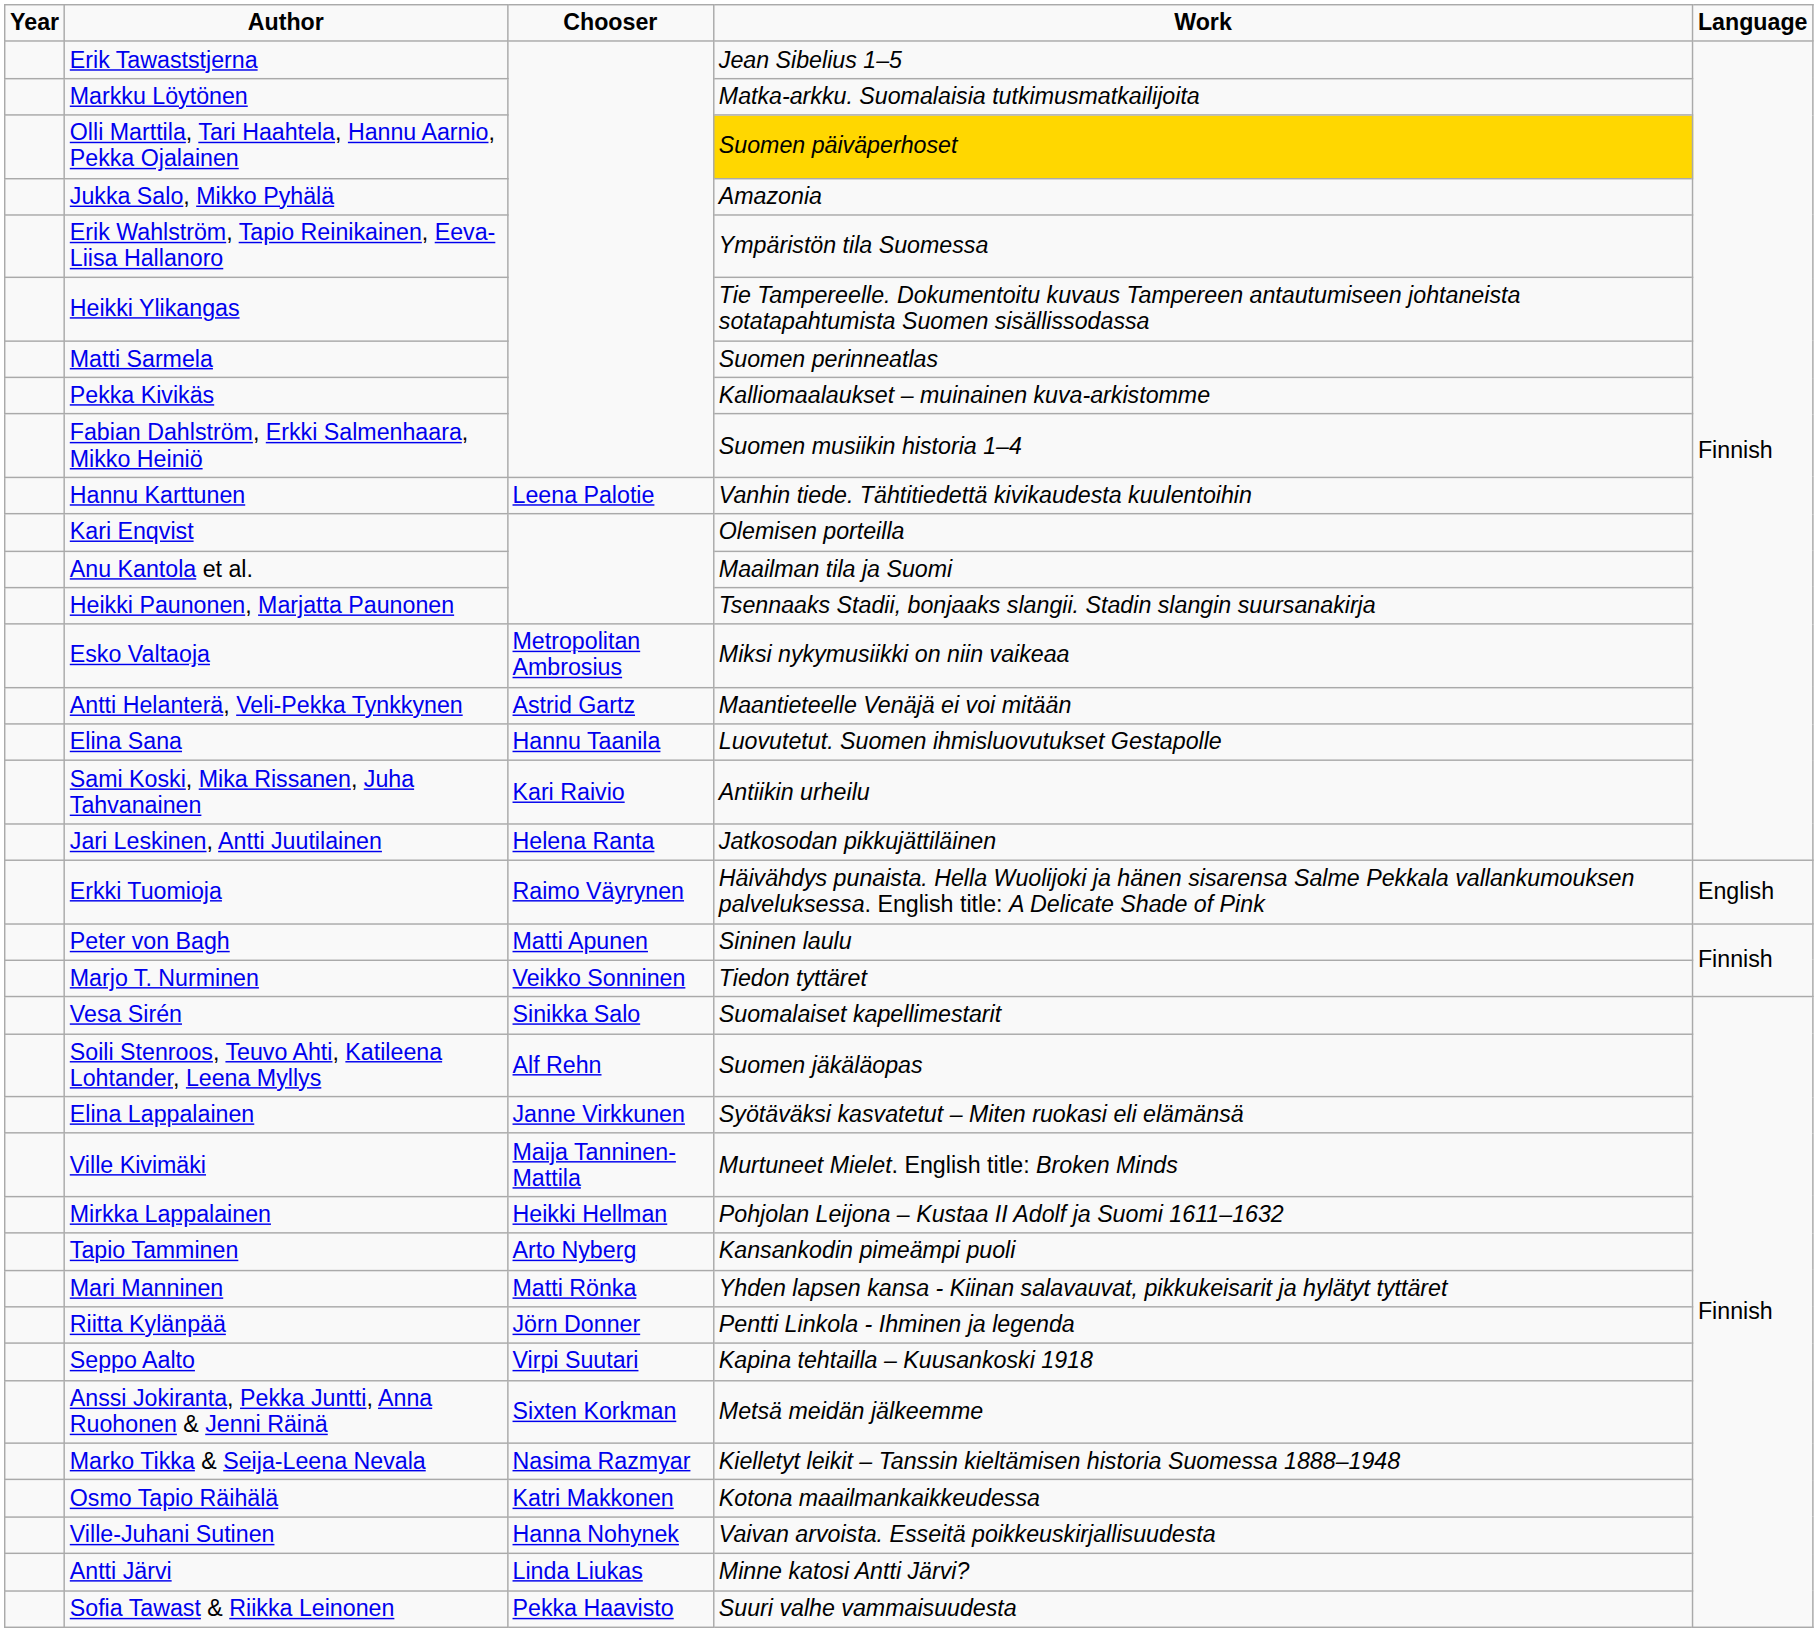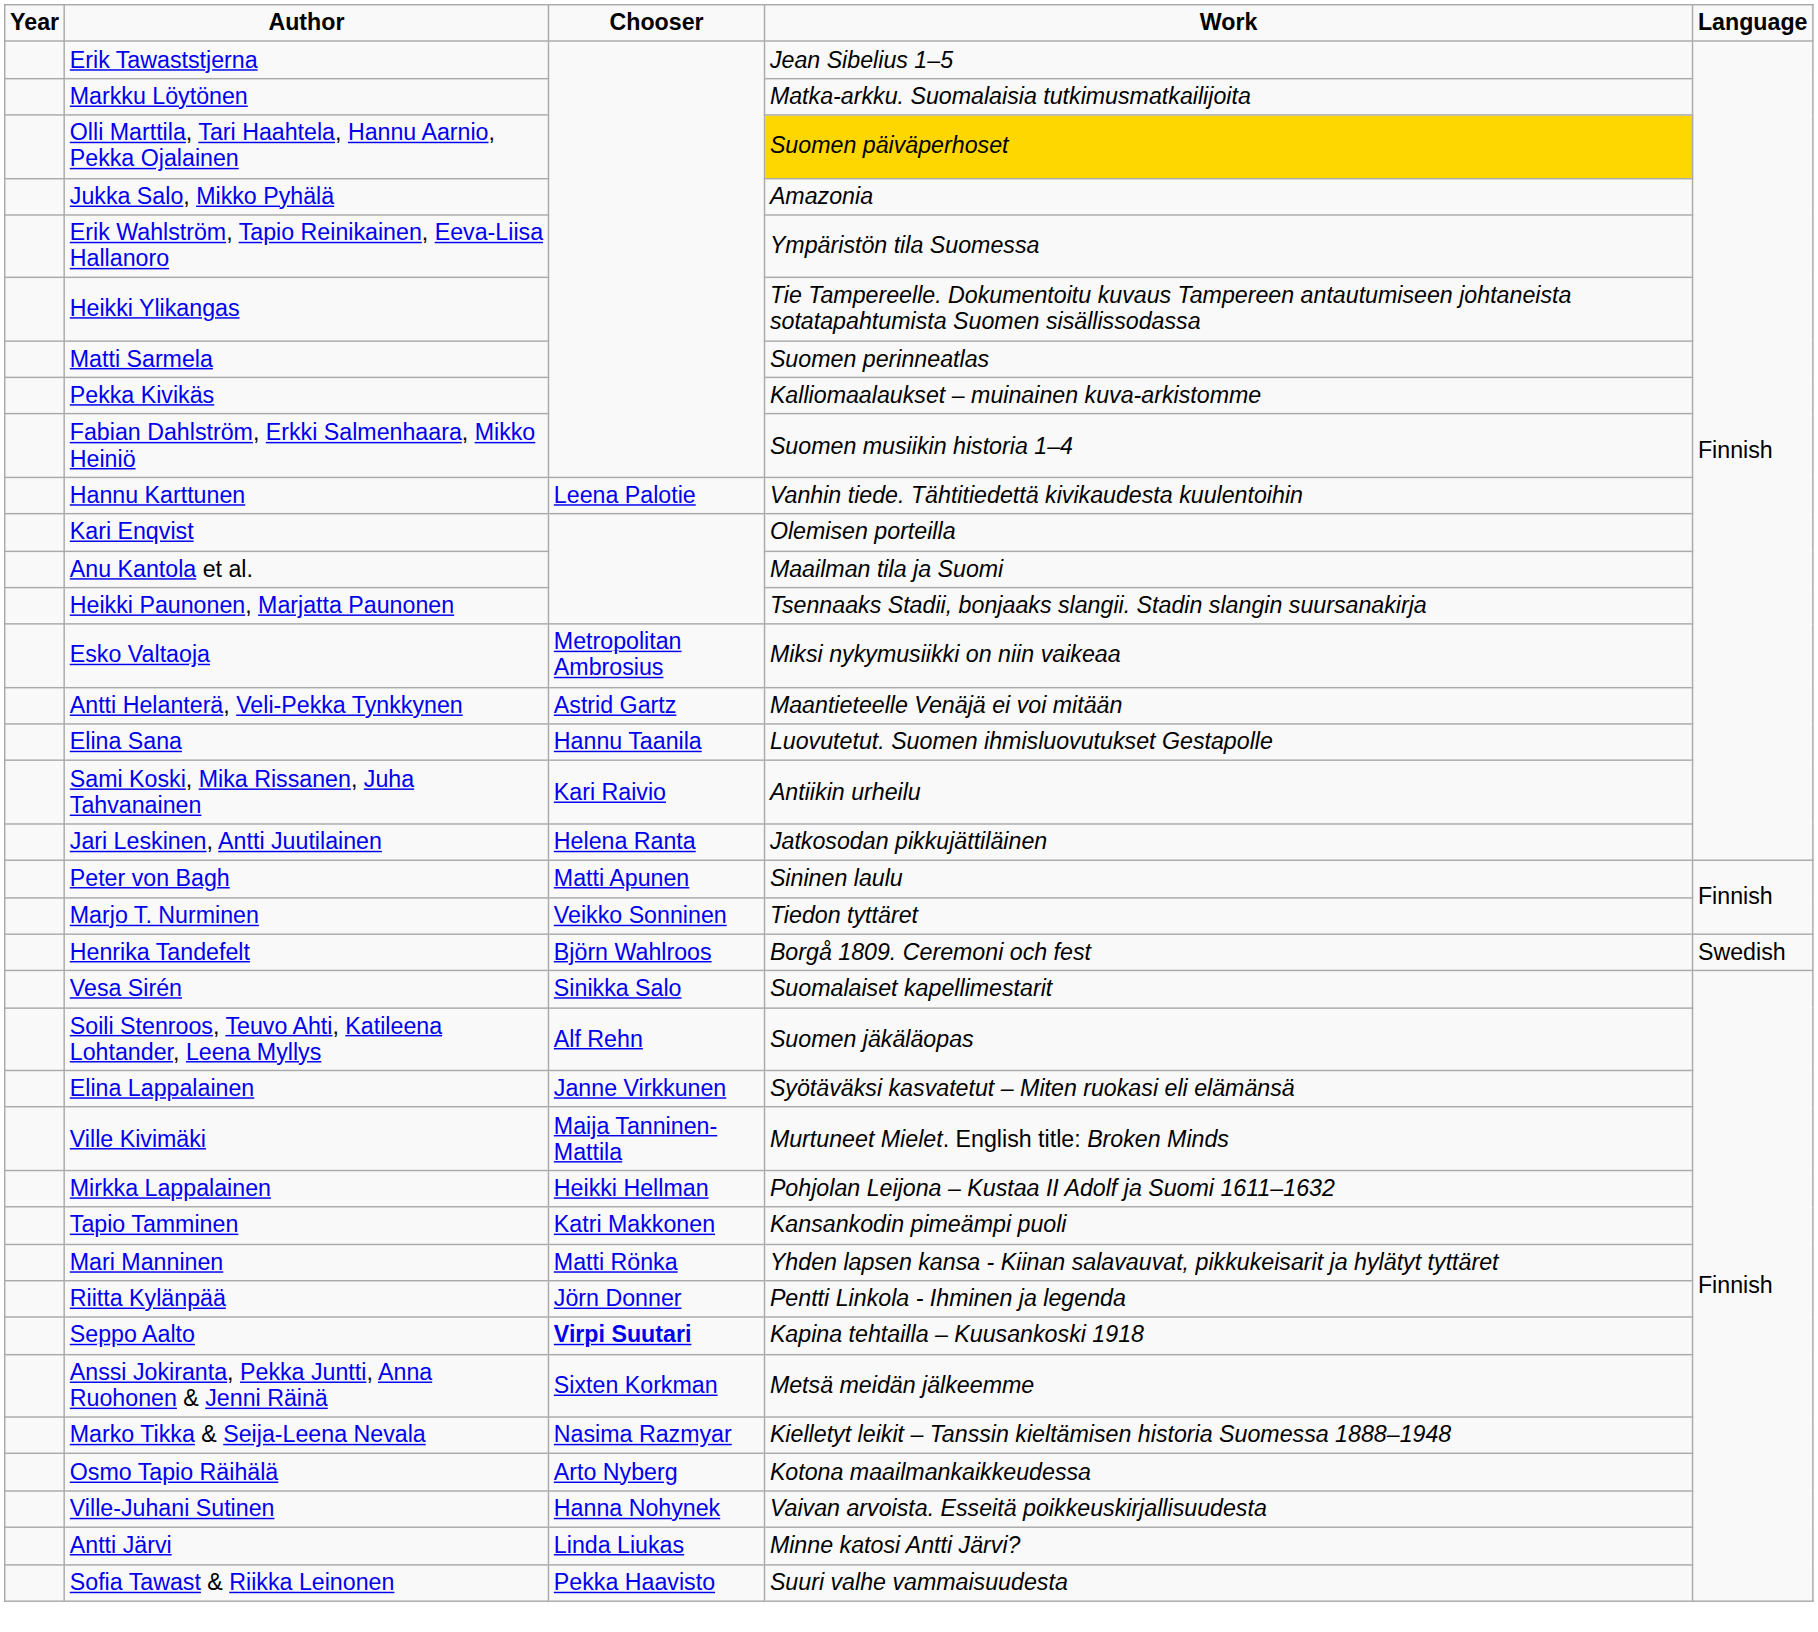 <table class="wikitable">
 <tr>
 <th style="text-align: center; background: #f9f9f9;">Year</th>
 <th style="text-align: center; background: #f9f9f9;">Author</th>
 <th style="text-align: center; background: #f9f9f9;">Chooser</th>
 <th style="text-align: center; background: #f9f9f9;">Work</th>
 <th style="text-align: center; background: #f9f9f9;">Language</th>
 </tr>
 <tr>
 <td></td>
 <td><a href='#'>Erik Tawaststjerna</a></td>
 <td rowspan=9></td>
 <td><em>Jean Sibelius 1–5</em></td>
 <td rowspan=18>Finnish</td>
 </tr>
 <tr>
 <td></td>
 <td><a href='#'>Markku Löytönen</a></td>
 <td><em>Matka-arkku. Suomalaisia tutkimusmatkailijoita</em></td>
 </tr>
 <tr>
 <td></td>
 <td><a href='#'>Olli Marttila</a>, <a href='#'>Tari Haahtela</a>, <a href='#'>Hannu Aarnio</a>, <a href='#'>Pekka Ojalainen</a></td>
 <td style="background: gold;"><em>Suomen päiväperhoset</em></td>
 </tr>
 <tr>
 <td></td>
 <td><a href='#'>Jukka Salo</a>, <a href='#'>Mikko Pyhälä</a></td>
 <td><em>Amazonia</em></td>
 </tr>
 <tr>
 <td></td>
 <td><a href='#'>Erik Wahlström</a>, <a href='#'>Tapio Reinikainen</a>, <a href='#'>Eeva-Liisa Hallanoro</a></td>
 <td><em>Ympäristön tila Suomessa</em></td>
 </tr>
 <tr>
 <td></td>
 <td><a href='#'>Heikki Ylikangas</a></td>
 <td><em>Tie Tampereelle. Dokumentoitu kuvaus Tampereen antautumiseen johtaneista sotatapahtumista Suomen sisällissodassa</em></td>
 </tr>
 <tr>
 <td></td>
 <td><a href='#'>Matti Sarmela</a></td>
 <td><em>Suomen perinneatlas</em></td>
 </tr>
 <tr>
 <td></td>
 <td><a href='#'>Pekka Kivikäs</a></td>
 <td><em>Kalliomaalaukset – muinainen kuva-arkistomme</em></td>
 </tr>
 <tr>
 <td></td>
 <td><a href='#'>Fabian Dahlström</a>, <a href='#'>Erkki Salmenhaara</a>, <a href='#'>Mikko Heiniö</a></td>
 <td><em>Suomen musiikin historia 1–4</em></td>
 </tr>
 <tr>
 <td></td>
 <td><a href='#'>Hannu Karttunen</a></td>
 <td><a href='#'>Leena Palotie</a></td>
 <td><em>Vanhin tiede. Tähtitiedettä kivikaudesta kuulentoihin</em></td>
 </tr>
 <tr>
 <td></td>
 <td><a href='#'>Kari Enqvist</a></td>
 <td rowspan=3></td>
 <td><em>Olemisen porteilla</em></td>
 </tr>
 <tr>
 <td></td>
 <td><a href='#'>Anu Kantola</a> et al.</td>
 <td><em>Maailman tila ja Suomi</em></td>
 </tr>
 <tr>
 <td></td>
 <td><a href='#'>Heikki Paunonen</a>, <a href='#'>Marjatta Paunonen</a></td>
 <td><em>Tsennaaks Stadii, bonjaaks slangii. Stadin slangin suursanakirja</em></td>
 </tr>
 <tr>
 <td></td>
 <td><a href='#'>Esko Valtaoja</a></td>
 <td><a href='#'>Metropolitan Ambrosius</a></td>
 <td><em>Miksi nykymusiikki on niin vaikeaa</em></td>
 </tr>
 <tr>
 <td></td>
 <td><a href='#'>Antti Helanterä</a>, <a href='#'>Veli-Pekka Tynkkynen</a></td>
 <td><a href='#'>Astrid Gartz</a></td>
 <td><em>Maantieteelle Venäjä ei voi mitään</em></td>
 </tr>
 <tr>
 <td></td>
 <td><a href='#'>Elina Sana</a></td>
 <td><a href='#'>Hannu Taanila</a></td>
 <td><em>Luovutetut. Suomen ihmisluovutukset Gestapolle</em></td>
 </tr>
 <tr>
 <td></td>
 <td><a href='#'>Sami Koski</a>, <a href='#'>Mika Rissanen</a>, <a href='#'>Juha Tahvanainen</a></td>
 <td><a href='#'>Kari Raivio</a></td>
 <td><em>Antiikin urheilu</em></td>
 </tr>
 <tr>
 <td></td>
 <td><a href='#'>Jari Leskinen</a>, <a href='#'>Antti Juutilainen</a></td>
 <td><a href='#'>Helena Ranta</a></td>
 <td><em>Jatkosodan pikkujättiläinen</em></td>
 </tr>
 <tr>
 <td></td>
-<td><a href='#'>Erkki Tuomioja</a></td>
-<td><a href='#'>Raimo Väyrynen</a></td>
-<td><em>Häivähdys punaista. Hella Wuolijoki ja hänen sisarensa Salme Pekkala vallankumouksen palveluksessa</em>. English title: <em>A Delicate Shade of Pink</em></td>
-<td>English</td>
-</tr>
-<tr>
-<td></td>
 <td><a href='#'>Peter von Bagh</a></td>
 <td><a href='#'>Matti Apunen</a></td>
 <td><em>Sininen laulu</em></td>
 <td rowspan=2>Finnish</td>
 </tr>
 <tr>
 <td></td>
 <td><a href='#'>Marjo T. Nurminen</a></td>
 <td><a href='#'>Veikko Sonninen</a></td>
 <td><em>Tiedon tyttäret</em></td>
+</tr>
+<tr>
+<td></td>
+<td><a href='#'>Henrika Tandefelt</a></td>
+<td><a href='#'>Björn Wahlroos</a></td>
+<td><em>Borgå 1809. Ceremoni och fest</em></td>
+<td>Swedish</td>
 </tr>
 <tr>
 <td></td>
 <td><a href='#'>Vesa Sirén</a></td>
 <td><a href='#'>Sinikka Salo</a></td>
 <td><em>Suomalaiset kapellimestarit</em></td>
 <td rowspan=15>Finnish</td>
 </tr>
 <tr>
 <td></td>
 <td><a href='#'>Soili Stenroos</a>, <a href='#'>Teuvo Ahti</a>, <a href='#'>Katileena Lohtander</a>, <a href='#'>Leena Myllys</a></td>
 <td><a href='#'>Alf Rehn</a></td>
 <td><em>Suomen jäkäläopas</em></td>
 </tr>
 <tr>
 <td></td>
 <td><a href='#'>Elina Lappalainen</a></td>
 <td><a href='#'>Janne Virkkunen</a></td>
 <td><em>Syötäväksi kasvatetut – Miten ruokasi eli elämänsä</em></td>
 </tr>
 <tr>
 <td></td>
 <td><a href='#'>Ville Kivimäki</a></td>
 <td><a href='#'>Maija Tanninen-Mattila</a></td>
 <td><em>Murtuneet Mielet</em>. English title: <em>Broken Minds</em></td>
 </tr>
 <tr>
 <td></td>
 <td><a href='#'>Mirkka Lappalainen</a></td>
 <td><a href='#'>Heikki Hellman</a></td>
 <td><em>Pohjolan Leijona – Kustaa II Adolf ja Suomi 1611–1632</em></td>
 </tr>
 <tr>
 <td></td>
 <td><a href='#'>Tapio Tamminen</a></td>
-<td><a href='#'>Arto Nyberg</a></td>
+<td><a href='#'>Katri Makkonen</a></td>
 <td><em>Kansankodin pimeämpi puoli</em></td>
 </tr>
 <tr>
 <td></td>
 <td><a href='#'>Mari Manninen</a></td>
 <td><a href='#'>Matti Rönka</a></td>
 <td><em>Yhden lapsen kansa - Kiinan salavauvat, pikkukeisarit ja hylätyt tyttäret</em></td>
 </tr>
 <tr>
 <td></td>
 <td><a href='#'>Riitta Kylänpää</a></td>
 <td><a href='#'>Jörn Donner</a></td>
 <td><em>Pentti Linkola - Ihminen ja legenda</em></td>
 </tr>
 <tr>
 <td></td>
 <td><a href='#'>Seppo Aalto</a></td>
-<td><a href='#'>Virpi Suutari</a></td>
+<td><strong><a href='#'>Virpi Suutari</a></strong></td>
 <td><em>Kapina tehtailla – Kuusankoski 1918</em></td>
 </tr>
 <tr>
 <td></td>
 <td><a href='#'>Anssi Jokiranta</a>, <a href='#'>Pekka Juntti</a>, <a href='#'>Anna Ruohonen</a> & <a href='#'>Jenni Räinä</a></td>
 <td><a href='#'>Sixten Korkman</a></td>
 <td><em>Metsä meidän jälkeemme</em></td>
 </tr>
 <tr>
 <td></td>
 <td><a href='#'>Marko Tikka</a> & <a href='#'>Seija-Leena Nevala</a></td>
 <td><a href='#'>Nasima Razmyar</a></td>
 <td><em>Kielletyt leikit – Tanssin kieltämisen historia Suomessa 1888–1948</em></td>
 </tr>
 <tr>
 <td></td>
 <td><a href='#'>Osmo Tapio Räihälä</a></td>
-<td><a href='#'>Katri Makkonen</a></td>
+<td><a href='#'>Arto Nyberg</a></td>
 <td><em>Kotona maailmankaikkeudessa</em></td>
 </tr>
 <tr>
 <td></td>
 <td><a href='#'>Ville-Juhani Sutinen</a></td>
 <td><a href='#'>Hanna Nohynek</a></td>
 <td><em>Vaivan arvoista. Esseitä poikkeuskirjallisuudesta</em></td>
 </tr>
 <tr>
 <td></td>
 <td><a href='#'>Antti Järvi</a></td>
 <td><a href='#'>Linda Liukas</a></td>
 <td><em>Minne katosi Antti Järvi?</em></td>
 </tr>
 <tr>
 <td></td>
 <td><a href='#'>Sofia Tawast</a> & <a href='#'>Riikka Leinonen</a></td>
 <td><a href='#'>Pekka Haavisto</a></td>
 <td><em>Suuri valhe vammaisuudesta</em></td>
 </tr>
 </table>
